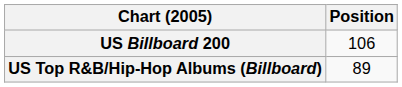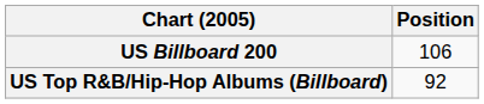 <table class="wikitable sortable plainrowheaders" style="text-align:center">
 <tr>
 <th scope="col">Chart (2005)</th>
 <th scope="col">Position</th>
 </tr>
 <tr>
 <th scope="row">US <em>Billboard</em> 200</th>
 <td>106</td>
 </tr>
 <tr>
 <th scope="row">US Top R&B/Hip-Hop Albums (<em>Billboard</em>)</th>
-<td>89</td>
+<td>92</td>
 </tr>
 </table>
